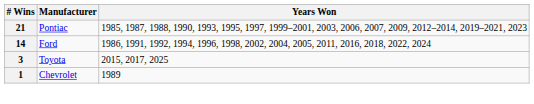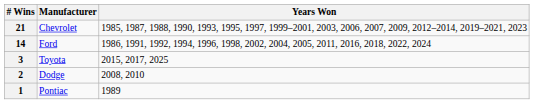 <table class="wikitable" style="font-size: 95%;">
 <tr>
 <th># Wins</th>
 <th>Manufacturer</th>
 <th>Years Won</th>
 </tr>
 <tr>
 <th>21</th>
-<td><a href='#'>Pontiac</a></td>
+<td><a href='#'>Chevrolet</a></td>
 <td>1985, 1987, 1988, 1990, 1993, 1995, 1997, 1999–2001, 2003, 2006, 2007, 2009, 2012–2014, 2019–2021, 2023</td>
 </tr>
 <tr>
 <th>14</th>
 <td><a href='#'>Ford</a></td>
 <td>1986, 1991, 1992, 1994, 1996, 1998, 2002, 2004, 2005, 2011, 2016, 2018, 2022, 2024</td>
 </tr>
 <tr>
 <th>3</th>
 <td><a href='#'>Toyota</a></td>
 <td>2015, 2017, 2025</td>
 </tr>
 <tr>
+<th>2</th>
+<td><a href='#'>Dodge</a></td>
+<td>2008, 2010</td>
+</tr>
+<tr>
 <th>1</th>
-<td><a href='#'>Chevrolet</a></td>
+<td><a href='#'>Pontiac</a></td>
 <td>1989</td>
 </tr>
 </table>
